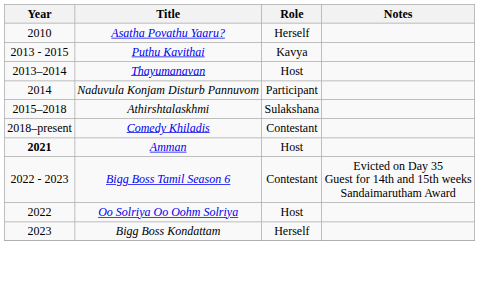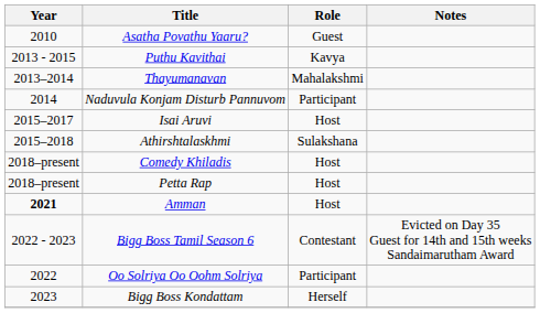 <table class="wikitable" style="text-align:center;">
 <tr>
 <th>Year</th>
 <th>Title</th>
 <th>Role</th>
 <th>Notes</th>
 </tr>
 <tr>
 <td>2010</td>
 <td><em><a href='#'>Asatha Povathu Yaaru?</a></em></td>
-<td>Herself</td>
+<td>Guest</td>
 <td></td>
 </tr>
 <tr>
 <td>2013 - 2015</td>
 <td><em><a href='#'>Puthu Kavithai</a></em></td>
 <td>Kavya</td>
 <td></td>
 </tr>
 <tr>
 <td>2013–2014</td>
 <td><em><a href='#'>Thayumanavan</a></em></td>
-<td>Host</td>
+<td>Mahalakshmi</td>
 <td></td>
 </tr>
 <tr>
 <td>2014</td>
 <td><em>Naduvula Konjam Disturb Pannuvom</em></td>
 <td>Participant</td>
+<td></td>
+</tr>
+<tr>
+<td>2015–2017</td>
+<td><em>Isai Aruvi</em></td>
+<td>Host</td>
 <td></td>
 </tr>
 <tr>
 <td>2015–2018</td>
 <td><em>Athirshtalaskhmi</em></td>
 <td>Sulakshana</td>
 <td></td>
 </tr>
 <tr>
 <td>2018–present</td>
 <td><em><a href='#'>Comedy Khiladis</a></em></td>
-<td>Contestant</td>
+<td>Host</td>
+<td></td>
+</tr>
+<tr>
+<td>2018–present</td>
+<td><em>Petta Rap</em></td>
+<td>Host</td>
 <td></td>
 </tr>
 <tr>
 <td><strong>2021</strong></td>
 <td><em><a href='#'>Amman</a></em></td>
 <td>Host</td>
 <td></td>
 </tr>
 <tr>
 <td>2022 - 2023</td>
 <td><em><a href='#'>Bigg Boss Tamil Season 6</a></em></td>
 <td>Contestant</td>
 <td>Evicted on Day 35<br>Guest for 14th and 15th weeks<br>Sandaimarutham Award</td>
 </tr>
 <tr>
 <td>2022</td>
 <td><em><a href='#'>Oo Solriya Oo Oohm Solriya</a></em></td>
-<td>Host</td>
+<td>Participant</td>
 <td></td>
 </tr>
 <tr>
 <td>2023</td>
 <td><em>Bigg Boss Kondattam</em></td>
 <td>Herself</td>
 <td></td>
 </tr>
 <tr>
 </tr>
 </table>
